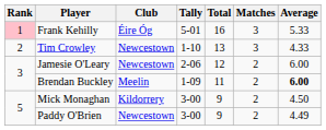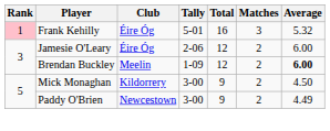 <table class="wikitable">
 <tr>
 <th>Rank</th>
 <th>Player</th>
 <th>Club</th>
 <th>Tally</th>
 <th>Total</th>
 <th>Matches</th>
 <th>Average</th>
 </tr>
 <tr>
 <td rowspan="1" style="background: pink; text-align:center;">1</td>
 <td>Frank Kehilly</td>
 <td><a href='#'>Éire Óg</a></td>
 <td align=center>5-01</td>
 <td align=center>16</td>
 <td align=center>3</td>
-<td align=center>5.33</td>
-</tr>
-<tr>
-<td rowspan="1" style="text-align:center;">2</td>
-<td><a href='#'>Tim Crowley</a></td>
-<td><a href='#'>Newcestown</a></td>
-<td align=center>1-10</td>
-<td align=center>13</td>
-<td align=center>3</td>
-<td align=center>4.33</td>
+<td align=center>5.32</td>
 </tr>
 <tr>
 <td rowspan="2" style="text-align:center;">3</td>
 <td>Jamesie O'Leary</td>
-<td><a href='#'>Newcestown</a></td>
+<td><a href='#'>Éire Óg</a></td>
 <td align=center>2-06</td>
 <td align=center>12</td>
 <td align=center>2</td>
 <td align=center>6.00</td>
 </tr>
 <tr>
 <td>Brendan Buckley</td>
 <td><a href='#'>Meelin</a></td>
 <td align=center>1-09</td>
-<td align=center>11</td>
+<td align=center>12</td>
 <td align=center>2</td>
 <td align=center><strong>6.00</strong></td>
 </tr>
 <tr>
 <td rowspan="2" style="text-align:center;">5</td>
 <td>Mick Monaghan</td>
 <td><a href='#'>Kildorrery</a></td>
 <td align=center>3-00</td>
 <td align=center>9</td>
 <td align=center>2</td>
 <td align=center>4.50</td>
 </tr>
 <tr>
 <td>Paddy O'Brien</td>
 <td><a href='#'>Newcestown</a></td>
 <td align=center>3-00</td>
 <td align=center>9</td>
 <td align=center>2</td>
 <td align=center>4.49</td>
 </tr>
 </table>
